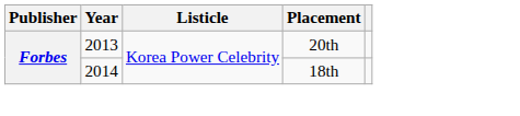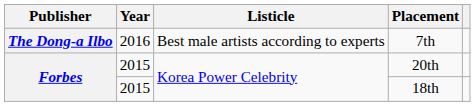 <table class="wikitable plainrowheaders sortable" style="margin-right: 0;">
 <tr>
 <th scope="col">Publisher</th>
 <th scope="col">Year</th>
 <th scope="col">Listicle</th>
 <th scope="col">Placement</th>
 <th scope="col" class="unsortable"></th>
 </tr>
 <tr>
+<th scope="row"><em><a href='#'>The Dong-a Ilbo</a></em></th>
+<td>2016</td>
+<td style="text-align:left;">Best male artists according to experts</td>
+<td style="text-align:center;">7th</td>
+<td style="text-align:center;"></td>
+</tr>
+<tr>
 <th scope="row" rowspan="2"><em><a href='#'>Forbes</a></em></th>
-<td>2013</td>
+<td>2015</td>
 <td rowspan="2"><a href='#'>Korea Power Celebrity</a></td>
 <td style="text-align:center;">20th</td>
 <td style="text-align:center;"></td>
 </tr>
 <tr>
-<td>2014</td>
+<td>2015</td>
 <td style="text-align:center;">18th</td>
 <td style="text-align:center;"></td>
 </tr>
 </table>
